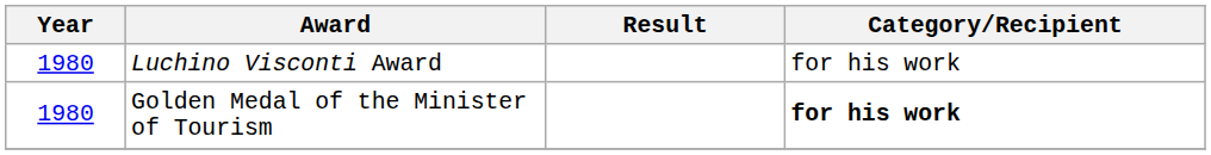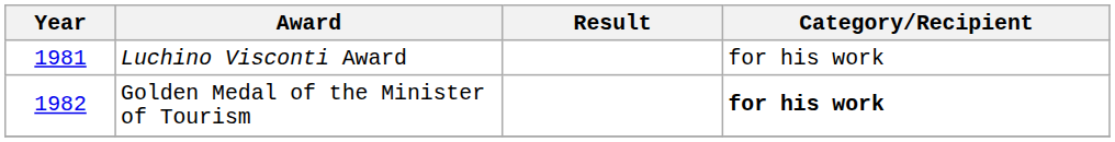 <table class="wikitable" width="75%" style="background:#ffffff;">
 <tr>
 <th width="10%">Year</th>
 <th width="35%">Award</th>
 <th width="20%">Result</th>
 <th width="35%">Category/Recipient</th>
 </tr>
 <tr>
-<td align="center"><a href='#'>1980</a></td>
+<td align="center"><a href='#'>1981</a></td>
 <td><em>Luchino Visconti</em> Award</td>
 <td></td>
 <td>for his work </td>
 </tr>
 <tr>
-<td align="center"><a href='#'>1980</a></td>
+<td align="center"><a href='#'>1982</a></td>
 <td>Golden Medal of the Minister of Tourism</td>
 <td></td>
 <td><strong>for his work </strong></td>
 </tr>
 <tr>
 </tr>
 </table>
